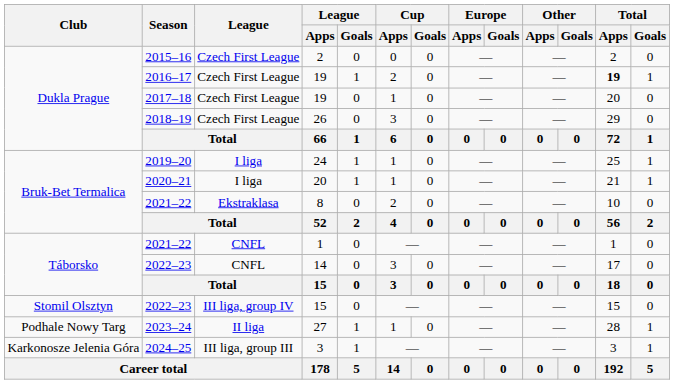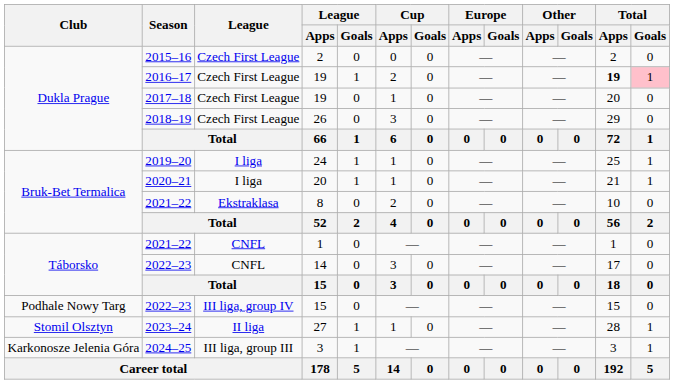 <table class="wikitable" style="text-align:center">
 <tr>
 <th rowspan="2">Club</th>
 <th rowspan="2">Season</th>
 <th rowspan="2">League</th>
 <th colspan="2">League</th>
 <th colspan="2">Cup</th>
 <th colspan="2">Europe</th>
 <th colspan="2">Other</th>
 <th colspan="2">Total</th>
 </tr>
 <tr>
 <th>Apps</th>
 <th>Goals</th>
 <th>Apps</th>
 <th>Goals</th>
 <th>Apps</th>
 <th>Goals</th>
 <th>Apps</th>
 <th>Goals</th>
 <th>Apps</th>
 <th>Goals</th>
 </tr>
 <tr>
 <td rowspan="5"><a href='#'>Dukla Prague</a></td>
 <td><a href='#'>2015–16</a></td>
 <td><a href='#'>Czech First League</a></td>
 <td>2</td>
 <td>0</td>
 <td>0</td>
 <td>0</td>
 <td colspan="2">—</td>
 <td colspan="2">—</td>
 <td>2</td>
 <td>0</td>
 </tr>
 <tr>
 <td><a href='#'>2016–17</a></td>
 <td>Czech First League</td>
 <td>19</td>
 <td>1</td>
 <td>2</td>
 <td>0</td>
 <td colspan="2">—</td>
 <td colspan="2">—</td>
 <td><strong>19</strong></td>
-<td>1</td>
+<td style="background: pink;">1</td>
 </tr>
 <tr>
 <td><a href='#'>2017–18</a></td>
 <td>Czech First League</td>
 <td>19</td>
 <td>0</td>
 <td>1</td>
 <td>0</td>
 <td colspan="2">—</td>
 <td colspan="2">—</td>
 <td>20</td>
 <td>0</td>
 </tr>
 <tr>
 <td><a href='#'>2018–19</a></td>
 <td>Czech First League</td>
 <td>26</td>
 <td>0</td>
 <td>3</td>
 <td>0</td>
 <td colspan="2">—</td>
 <td colspan="2">—</td>
 <td>29</td>
 <td>0</td>
 </tr>
 <tr>
 <th colspan="2">Total</th>
 <th>66</th>
 <th>1</th>
 <th>6</th>
 <th>0</th>
 <th>0</th>
 <th>0</th>
 <th>0</th>
 <th>0</th>
 <th>72</th>
 <th>1</th>
 </tr>
 <tr>
 <td rowspan="4"><a href='#'>Bruk-Bet Termalica</a></td>
 <td><a href='#'>2019–20</a></td>
 <td><a href='#'>I liga</a></td>
 <td>24</td>
 <td>1</td>
 <td>1</td>
 <td>0</td>
 <td colspan="2">—</td>
 <td colspan="2">—</td>
 <td>25</td>
 <td>1</td>
 </tr>
 <tr>
 <td><a href='#'>2020–21</a></td>
 <td>I liga</td>
 <td>20</td>
 <td>1</td>
 <td>1</td>
 <td>0</td>
 <td colspan="2">—</td>
 <td colspan="2">—</td>
 <td>21</td>
 <td>1</td>
 </tr>
 <tr>
 <td><a href='#'>2021–22</a></td>
 <td><a href='#'>Ekstraklasa</a></td>
 <td>8</td>
 <td>0</td>
 <td>2</td>
 <td>0</td>
 <td colspan="2">—</td>
 <td colspan="2">—</td>
 <td>10</td>
 <td>0</td>
 </tr>
 <tr>
 <th colspan="2">Total</th>
 <th>52</th>
 <th>2</th>
 <th>4</th>
 <th>0</th>
 <th>0</th>
 <th>0</th>
 <th>0</th>
 <th>0</th>
 <th>56</th>
 <th>2</th>
 </tr>
 <tr>
 <td rowspan="3"><a href='#'>Táborsko</a></td>
 <td><a href='#'>2021–22</a></td>
 <td><a href='#'>CNFL</a></td>
 <td>1</td>
 <td>0</td>
 <td colspan="2">—</td>
 <td colspan="2">—</td>
 <td colspan="2">—</td>
 <td>1</td>
 <td>0</td>
 </tr>
 <tr>
 <td><a href='#'>2022–23</a></td>
 <td>CNFL</td>
 <td>14</td>
 <td>0</td>
 <td>3</td>
 <td>0</td>
 <td colspan="2">—</td>
 <td colspan="2">—</td>
 <td>17</td>
 <td>0</td>
 </tr>
 <tr>
 <th colspan="2">Total</th>
 <th>15</th>
 <th>0</th>
 <th>3</th>
 <th>0</th>
 <th>0</th>
 <th>0</th>
 <th>0</th>
 <th>0</th>
 <th>18</th>
 <th>0</th>
 </tr>
 <tr>
-<td><a href='#'>Stomil Olsztyn</a></td>
+<td>Podhale Nowy Targ</td>
 <td><a href='#'>2022–23</a></td>
 <td><a href='#'>III liga, group IV</a></td>
 <td>15</td>
 <td>0</td>
 <td colspan="2">—</td>
 <td colspan="2">—</td>
 <td colspan="2">—</td>
 <td>15</td>
 <td>0</td>
 </tr>
 <tr>
-<td>Podhale Nowy Targ</td>
+<td><a href='#'>Stomil Olsztyn</a></td>
 <td><a href='#'>2023–24</a></td>
 <td><a href='#'>II liga</a></td>
 <td>27</td>
 <td>1</td>
 <td>1</td>
 <td>0</td>
 <td colspan="2">—</td>
 <td colspan="2">—</td>
 <td>28</td>
 <td>1</td>
 </tr>
 <tr>
 <td>Karkonosze Jelenia Góra</td>
 <td><a href='#'>2024–25</a></td>
 <td>III liga, group III</td>
 <td>3</td>
 <td>1</td>
 <td colspan="2">—</td>
 <td colspan="2">—</td>
 <td colspan="2">—</td>
 <td>3</td>
 <td>1</td>
 </tr>
 <tr>
 <th colspan="3">Career total</th>
 <th>178</th>
 <th>5</th>
 <th>14</th>
 <th>0</th>
 <th>0</th>
 <th>0</th>
 <th>0</th>
 <th>0</th>
 <th>192</th>
 <th>5</th>
 </tr>
 </table>
